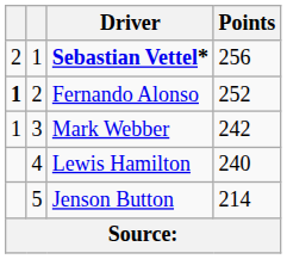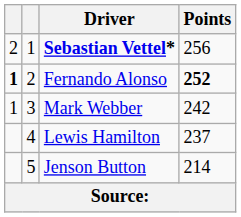 <table class="wikitable" style="font-size: 85%;">
 <tr>
 <th></th>
 <th></th>
 <th>Driver</th>
 <th>Points</th>
 </tr>
 <tr>
 <td> 2</td>
 <td align="center">1</td>
 <td> <strong><a href='#'>Sebastian Vettel</a>*</strong></td>
 <td>256</td>
 </tr>
 <tr>
 <td><strong> 1</strong></td>
 <td align="center">2</td>
 <td> <a href='#'>Fernando Alonso</a></td>
-<td>252</td>
+<td><strong>252</strong></td>
 </tr>
 <tr>
 <td> 1</td>
 <td align="center">3</td>
 <td> <a href='#'>Mark Webber</a></td>
 <td>242</td>
 </tr>
 <tr>
 <td></td>
 <td align="center">4</td>
 <td> <a href='#'>Lewis Hamilton</a></td>
-<td>240</td>
+<td>237</td>
 </tr>
 <tr>
 <td></td>
 <td align="center">5</td>
 <td> <a href='#'>Jenson Button</a></td>
 <td>214</td>
 </tr>
 <tr>
 <th colspan=4>Source: </th>
 </tr>
 </table>
